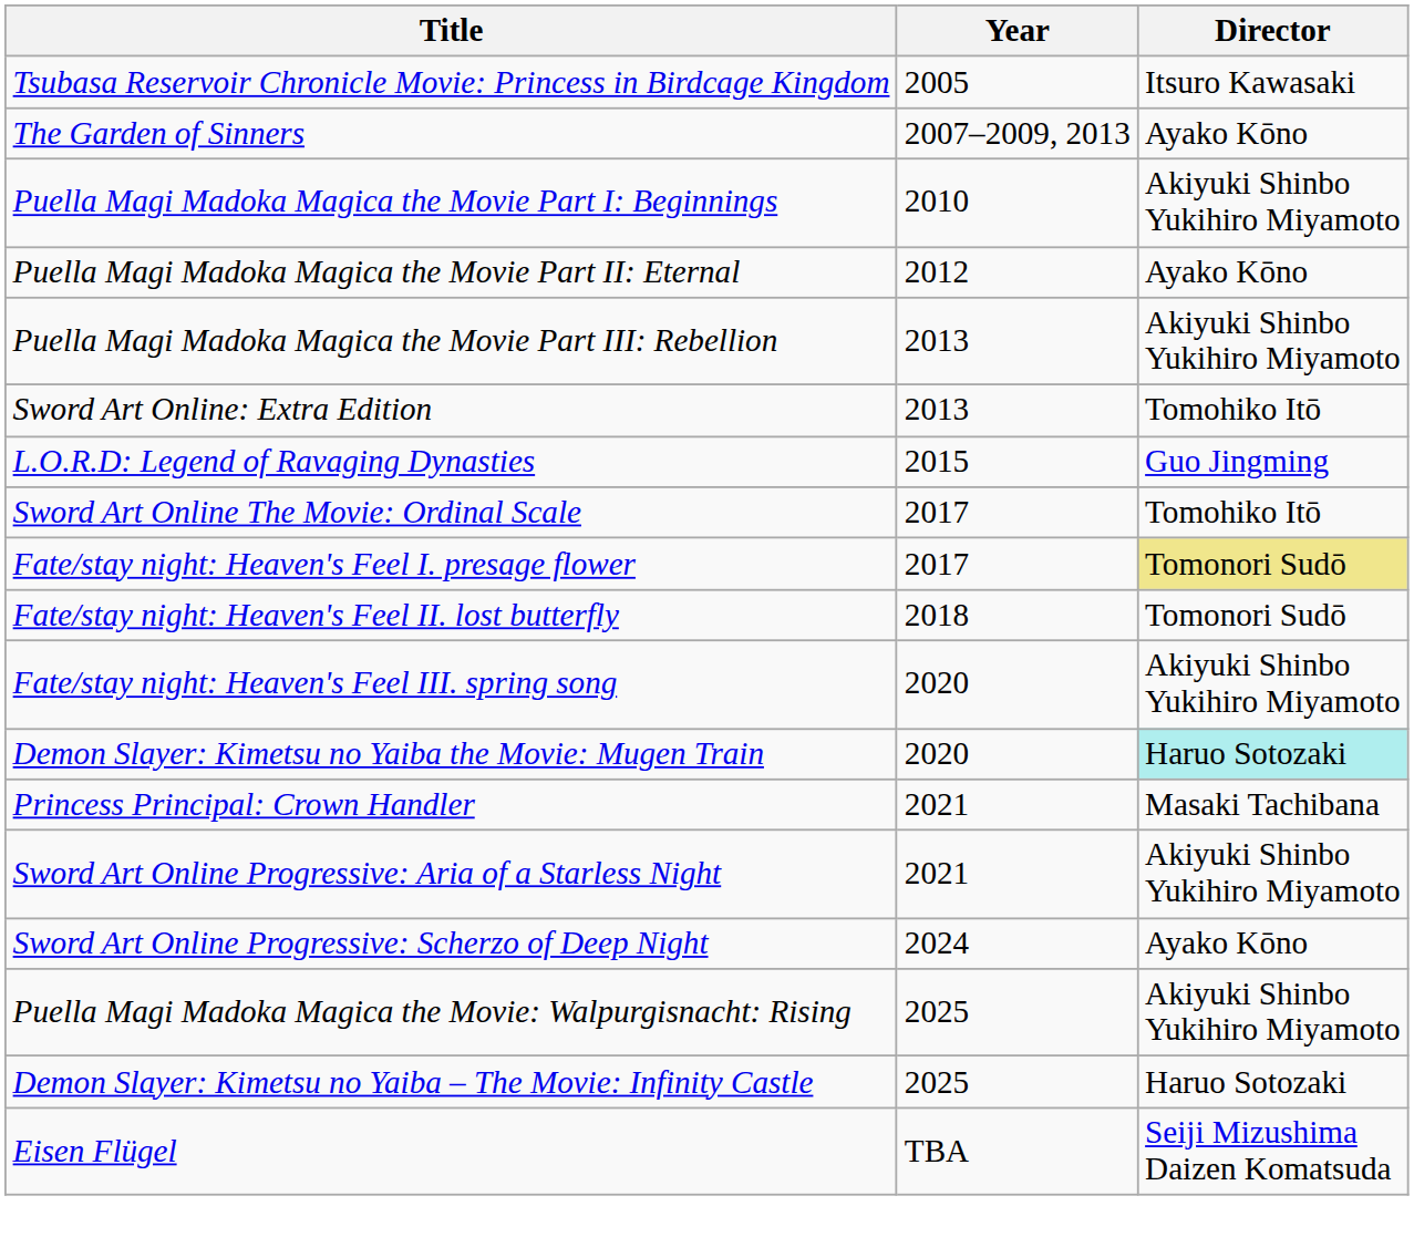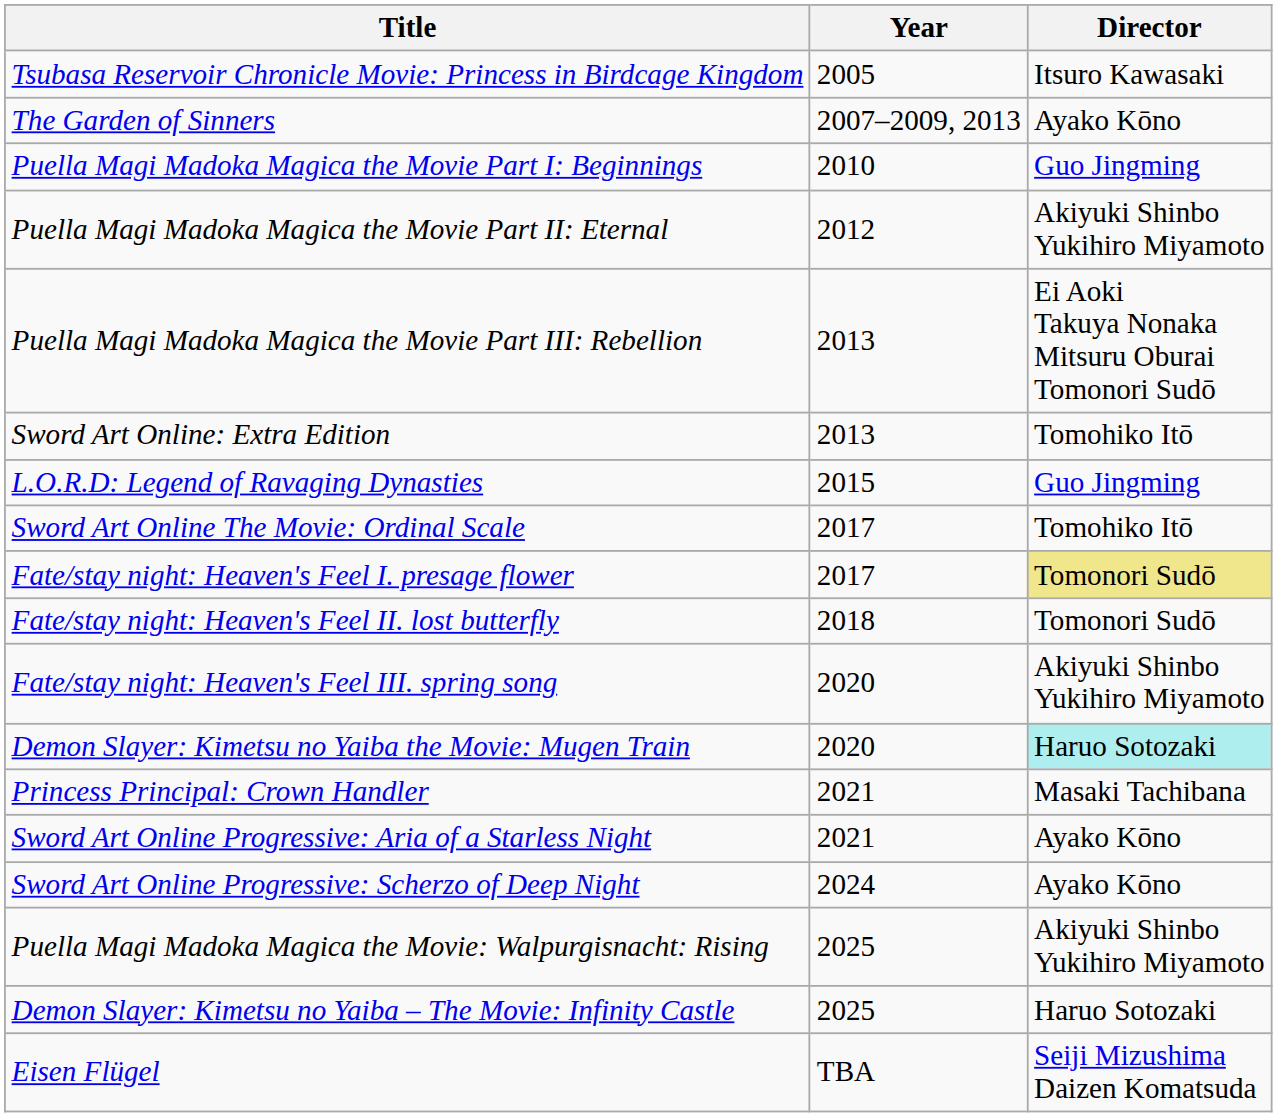 <table class="wikitable sortable">
 <tr>
 <th>Title</th>
 <th>Year</th>
 <th>Director</th>
 </tr>
 <tr>
 <td><em><a href='#'>Tsubasa Reservoir Chronicle Movie: Princess in Birdcage Kingdom</a></em></td>
 <td>2005</td>
 <td>Itsuro Kawasaki</td>
 </tr>
 <tr>
 <td><em><a href='#'>The Garden of Sinners</a></em></td>
 <td>2007–2009, 2013</td>
 <td>Ayako Kōno</td>
 </tr>
 <tr>
 <td><em><a href='#'>Puella Magi Madoka Magica the Movie Part I: Beginnings</a></em></td>
 <td>2010</td>
-<td>Akiyuki Shinbo <br> Yukihiro Miyamoto</td>
+<td><a href='#'>Guo Jingming</a></td>
 </tr>
 <tr>
 <td><em>Puella Magi Madoka Magica the Movie Part II: Eternal</em></td>
 <td>2012</td>
-<td>Ayako Kōno</td>
+<td>Akiyuki Shinbo <br> Yukihiro Miyamoto</td>
 </tr>
 <tr>
 <td><em>Puella Magi Madoka Magica the Movie Part III: Rebellion</em></td>
 <td>2013</td>
-<td>Akiyuki Shinbo <br> Yukihiro Miyamoto</td>
+<td>Ei Aoki <br> Takuya Nonaka <br> Mitsuru Oburai <br> Tomonori Sudō</td>
 </tr>
 <tr>
 <td><em>Sword Art Online: Extra Edition</em></td>
 <td>2013</td>
 <td>Tomohiko Itō</td>
 </tr>
 <tr>
 <td><em><a href='#'>L.O.R.D: Legend of Ravaging Dynasties</a></em></td>
 <td>2015</td>
 <td><a href='#'>Guo Jingming</a></td>
 </tr>
 <tr>
 <td><em><a href='#'>Sword Art Online The Movie: Ordinal Scale</a></em></td>
 <td>2017</td>
 <td>Tomohiko Itō</td>
 </tr>
 <tr>
 <td><em><a href='#'>Fate/stay night: Heaven's Feel I. presage flower</a></em></td>
 <td>2017</td>
 <td style="background: khaki;">Tomonori Sudō</td>
 </tr>
 <tr>
 <td><em><a href='#'>Fate/stay night: Heaven's Feel II. lost butterfly</a></em></td>
 <td>2018</td>
 <td>Tomonori Sudō</td>
 </tr>
 <tr>
 <td><em><a href='#'>Fate/stay night: Heaven's Feel III. spring song</a></em></td>
 <td>2020</td>
 <td>Akiyuki Shinbo <br> Yukihiro Miyamoto</td>
 </tr>
 <tr>
 <td><em><a href='#'>Demon Slayer: Kimetsu no Yaiba the Movie: Mugen Train</a></em></td>
 <td>2020</td>
 <td style="background: paleturquoise;">Haruo Sotozaki</td>
 </tr>
 <tr>
 <td><em><a href='#'>Princess Principal: Crown Handler</a></em></td>
 <td>2021</td>
 <td>Masaki Tachibana</td>
 </tr>
 <tr>
 <td><em><a href='#'>Sword Art Online Progressive: Aria of a Starless Night</a></em></td>
 <td>2021</td>
-<td>Akiyuki Shinbo <br> Yukihiro Miyamoto</td>
+<td>Ayako Kōno</td>
 </tr>
 <tr>
 <td><em><a href='#'>Sword Art Online Progressive: Scherzo of Deep Night</a></em></td>
 <td>2024</td>
 <td>Ayako Kōno</td>
 </tr>
 <tr>
 <td><em>Puella Magi Madoka Magica the Movie: Walpurgisnacht: Rising</em></td>
 <td>2025</td>
 <td>Akiyuki Shinbo <br> Yukihiro Miyamoto</td>
 </tr>
 <tr>
 <td><em><a href='#'>Demon Slayer: Kimetsu no Yaiba – The Movie: Infinity Castle</a></em></td>
 <td>2025</td>
 <td>Haruo Sotozaki</td>
 </tr>
 <tr>
 <td><em><a href='#'>Eisen Flügel</a></em></td>
 <td>TBA</td>
 <td><a href='#'>Seiji Mizushima</a> <br> Daizen Komatsuda</td>
 </tr>
 </table>
